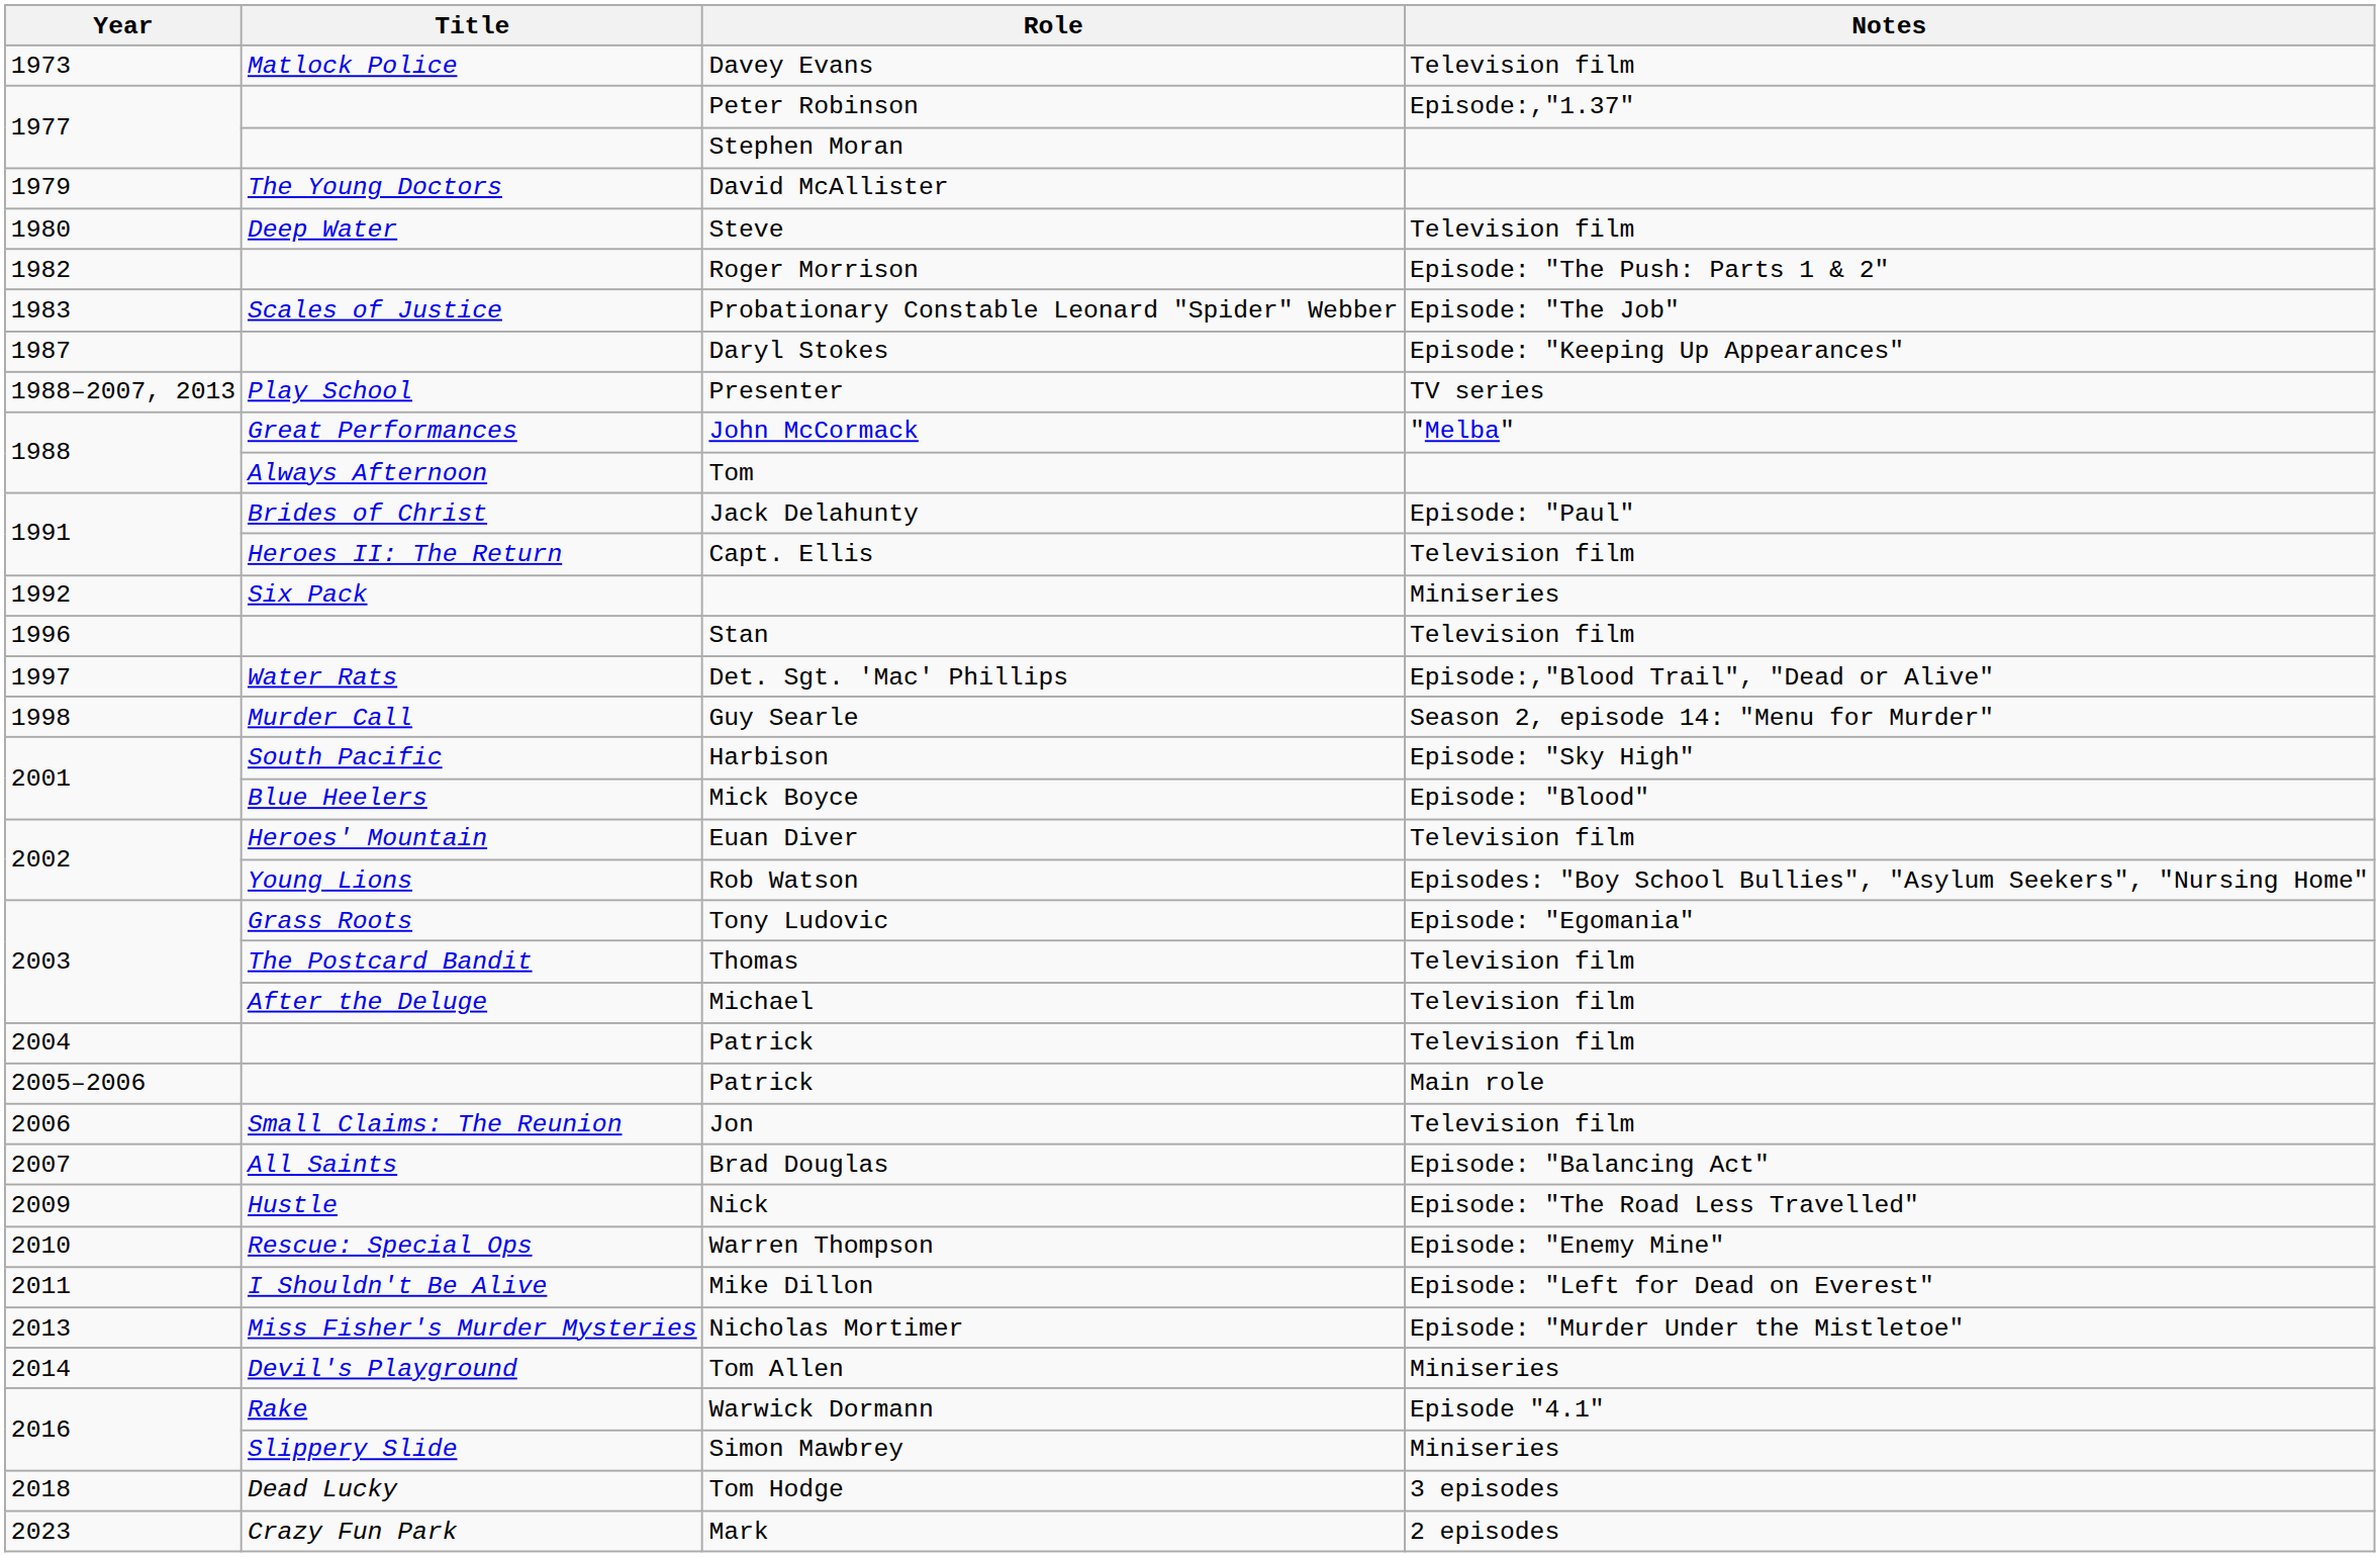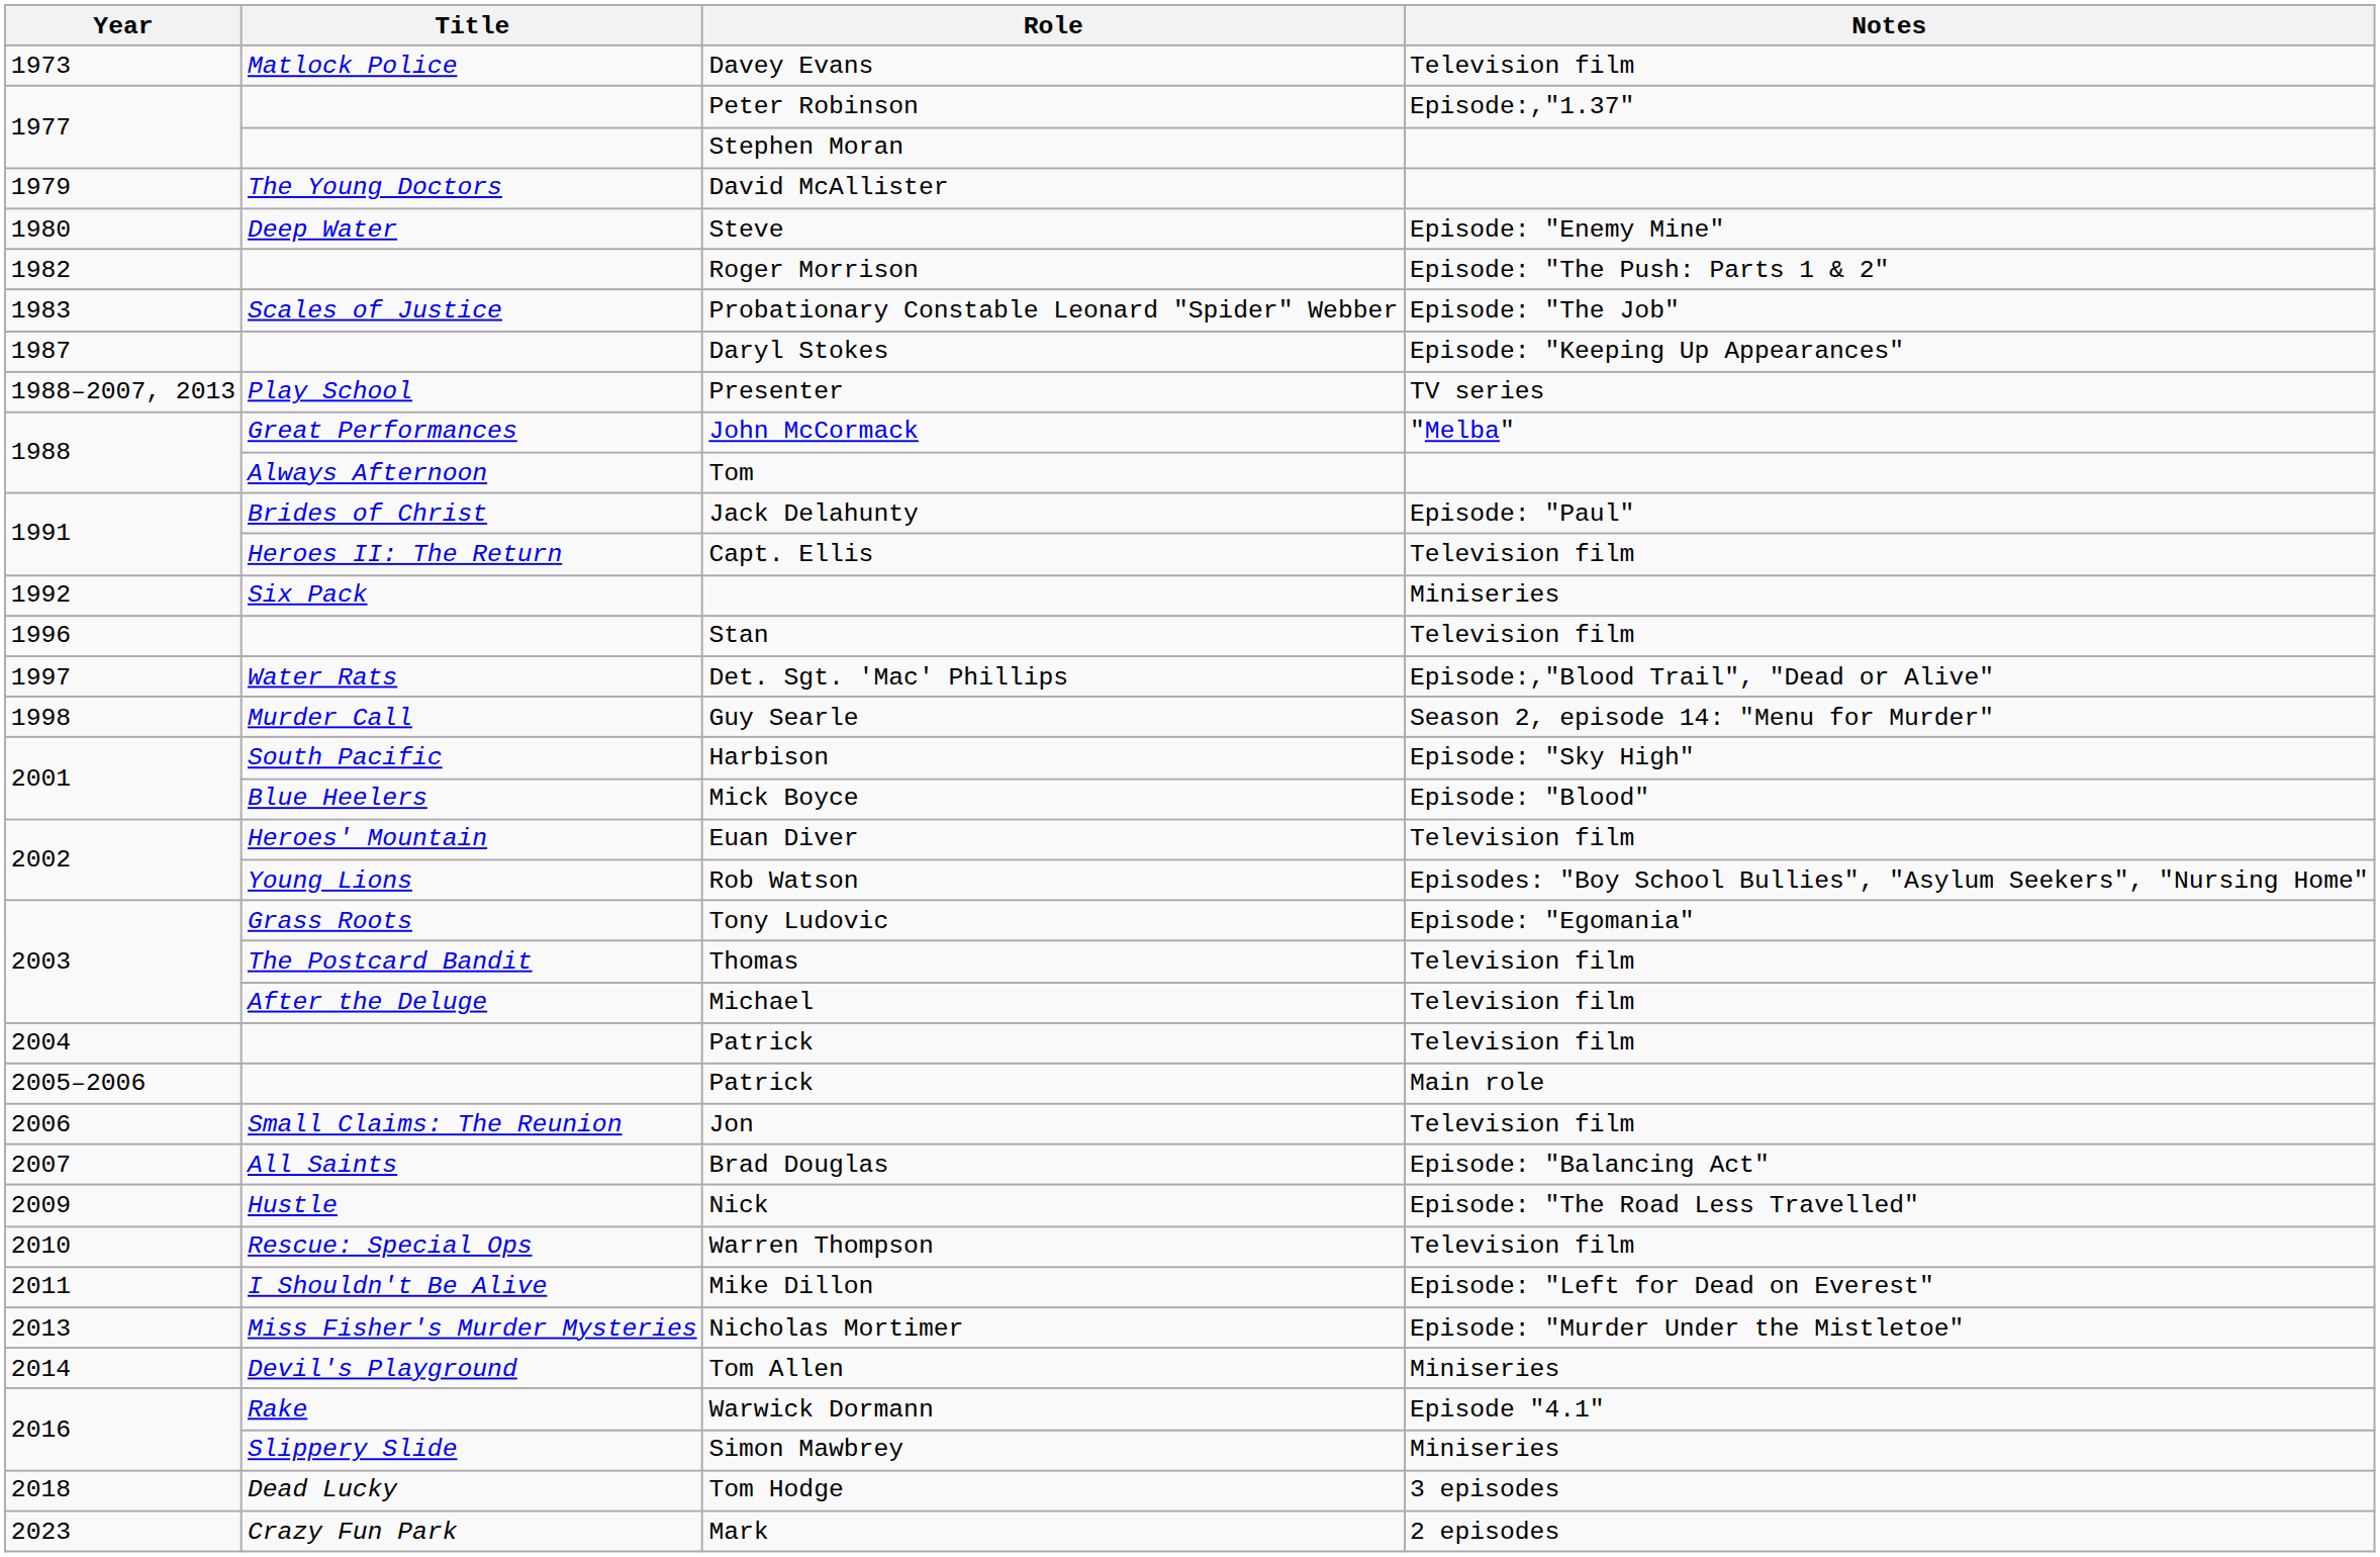 <table class="wikitable sortable">
 <tr>
 <th>Year</th>
 <th>Title</th>
 <th>Role</th>
 <th class="unsortable">Notes</th>
 </tr>
 <tr>
 <td>1973</td>
 <td><em><a href='#'>Matlock Police</a></em></td>
 <td>Davey Evans</td>
 <td>Television film</td>
 </tr>
 <tr>
 <td rowspan="2">1977</td>
 <td><em></em></td>
 <td>Peter Robinson</td>
 <td>Episode:,"1.37"</td>
 </tr>
 <tr>
 <td><em></em></td>
 <td>Stephen Moran</td>
 <td></td>
 </tr>
 <tr>
 <td>1979</td>
 <td><em><a href='#'>The Young Doctors</a></em></td>
 <td>David McAllister</td>
 <td></td>
 </tr>
 <tr>
 <td>1980</td>
 <td><em><a href='#'>Deep Water</a></em></td>
 <td>Steve</td>
-<td>Television film</td>
+<td>Episode: "Enemy Mine"</td>
 </tr>
 <tr>
 <td>1982</td>
 <td><em></em></td>
 <td>Roger Morrison</td>
 <td>Episode: "The Push: Parts 1 & 2"</td>
 </tr>
 <tr>
 <td>1983</td>
 <td><em><a href='#'>Scales of Justice</a></em></td>
 <td>Probationary Constable Leonard "Spider" Webber</td>
 <td>Episode: "The Job"</td>
 </tr>
 <tr>
 <td>1987</td>
 <td><em></em></td>
 <td>Daryl Stokes</td>
 <td>Episode: "Keeping Up Appearances"</td>
 </tr>
 <tr>
 <td>1988–2007, 2013</td>
 <td><em><a href='#'>Play School</a></em></td>
 <td>Presenter</td>
 <td>TV series</td>
 </tr>
 <tr>
 <td rowspan="2">1988</td>
 <td><em><a href='#'>Great Performances</a></em></td>
 <td><a href='#'>John McCormack</a></td>
 <td>"<a href='#'>Melba</a>"</td>
 </tr>
 <tr>
 <td><em><a href='#'>Always Afternoon</a></em></td>
 <td>Tom</td>
 <td></td>
 </tr>
 <tr>
 <td rowspan="2">1991</td>
 <td><em><a href='#'>Brides of Christ</a></em></td>
 <td>Jack Delahunty</td>
 <td>Episode: "Paul"</td>
 </tr>
 <tr>
 <td><em><a href='#'>Heroes II: The Return</a></em></td>
 <td>Capt. Ellis</td>
 <td>Television film</td>
 </tr>
 <tr>
 <td>1992</td>
 <td><em><a href='#'>Six Pack</a></em></td>
 <td></td>
 <td>Miniseries</td>
 </tr>
 <tr>
 <td>1996</td>
 <td><em></em></td>
 <td>Stan</td>
 <td>Television film</td>
 </tr>
 <tr>
 <td>1997</td>
 <td><em><a href='#'>Water Rats</a></em></td>
 <td>Det. Sgt. 'Mac' Phillips</td>
 <td>Episode:,"Blood Trail", "Dead or Alive"</td>
 </tr>
 <tr>
 <td>1998</td>
 <td><em><a href='#'>Murder Call</a></em></td>
 <td>Guy Searle</td>
 <td>Season 2, episode 14: "Menu for Murder"</td>
 </tr>
 <tr>
 <td rowspan="2">2001</td>
 <td><em><a href='#'>South Pacific</a></em></td>
 <td>Harbison</td>
 <td>Episode: "Sky High"</td>
 </tr>
 <tr>
 <td><em><a href='#'>Blue Heelers</a></em></td>
 <td>Mick Boyce</td>
 <td>Episode: "Blood"</td>
 </tr>
 <tr>
 <td rowspan="2">2002</td>
 <td><em><a href='#'>Heroes' Mountain</a></em></td>
 <td>Euan Diver</td>
 <td>Television film</td>
 </tr>
 <tr>
 <td><em><a href='#'>Young Lions</a></em></td>
 <td>Rob Watson</td>
 <td>Episodes: "Boy School Bullies", "Asylum Seekers", "Nursing Home"</td>
 </tr>
 <tr>
 <td rowspan="3">2003</td>
 <td><em><a href='#'>Grass Roots</a></em></td>
 <td>Tony Ludovic</td>
 <td>Episode: "Egomania"</td>
 </tr>
 <tr>
 <td><em><a href='#'>The Postcard Bandit</a></em></td>
 <td>Thomas</td>
 <td>Television film</td>
 </tr>
 <tr>
 <td><em><a href='#'>After the Deluge</a></em></td>
 <td>Michael</td>
 <td>Television film</td>
 </tr>
 <tr>
 <td>2004</td>
 <td><em></em></td>
 <td>Patrick</td>
 <td>Television film</td>
 </tr>
 <tr>
 <td>2005–2006</td>
 <td><em></em></td>
 <td>Patrick</td>
 <td>Main role</td>
 </tr>
 <tr>
 <td>2006</td>
 <td><em><a href='#'>Small Claims: The Reunion</a></em></td>
 <td>Jon</td>
 <td>Television film</td>
 </tr>
 <tr>
 <td>2007</td>
 <td><em><a href='#'>All Saints</a></em></td>
 <td>Brad Douglas</td>
 <td>Episode: "Balancing Act"</td>
 </tr>
 <tr>
 <td>2009</td>
 <td><em><a href='#'>Hustle</a></em></td>
 <td>Nick</td>
 <td>Episode: "The Road Less Travelled"</td>
 </tr>
 <tr>
 <td>2010</td>
 <td><em><a href='#'>Rescue: Special Ops</a></em></td>
 <td>Warren Thompson</td>
-<td>Episode: "Enemy Mine"</td>
+<td>Television film</td>
 </tr>
 <tr>
 <td>2011</td>
 <td><em><a href='#'>I Shouldn't Be Alive</a></em></td>
 <td>Mike Dillon</td>
 <td>Episode: "Left for Dead on Everest"</td>
 </tr>
 <tr>
 <td>2013</td>
 <td><em><a href='#'>Miss Fisher's Murder Mysteries</a></em></td>
 <td>Nicholas Mortimer</td>
 <td>Episode: "Murder Under the Mistletoe"</td>
 </tr>
 <tr>
 <td>2014</td>
 <td><em><a href='#'>Devil's Playground</a></em></td>
 <td>Tom Allen</td>
 <td>Miniseries</td>
 </tr>
 <tr>
 <td rowspan="2">2016</td>
 <td><em><a href='#'>Rake</a></em></td>
 <td>Warwick Dormann</td>
 <td>Episode "4.1"</td>
 </tr>
 <tr>
 <td><em><a href='#'>Slippery Slide</a></em></td>
 <td>Simon Mawbrey</td>
 <td>Miniseries</td>
 </tr>
 <tr>
 <td>2018</td>
 <td><em>Dead Lucky</em></td>
 <td>Tom Hodge</td>
 <td>3 episodes</td>
 </tr>
 <tr>
 <td>2023</td>
 <td><em>Crazy Fun Park</em></td>
 <td>Mark</td>
 <td>2 episodes</td>
 </tr>
 </table>
